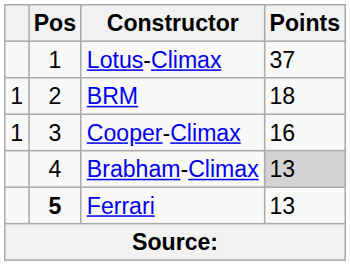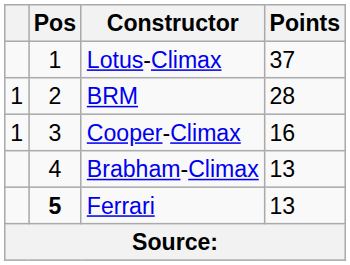 <table class="wikitable" style="font-size: 95%;">
 <tr>
 <th></th>
 <th>Pos</th>
 <th>Constructor</th>
 <th>Points</th>
 </tr>
 <tr>
 <td align="left"></td>
 <td align="center">1</td>
 <td> <a href='#'>Lotus</a>-<a href='#'>Climax</a></td>
 <td align="left">37</td>
 </tr>
 <tr>
 <td align="left"> 1</td>
 <td align="center">2</td>
 <td> <a href='#'>BRM</a></td>
-<td align="left">18</td>
+<td align="left">28</td>
 </tr>
 <tr>
 <td align="left"> 1</td>
 <td align="center">3</td>
 <td> <a href='#'>Cooper</a>-<a href='#'>Climax</a></td>
 <td align="left">16</td>
 </tr>
 <tr>
 <td align="left"></td>
 <td align="center">4</td>
 <td> <a href='#'>Brabham</a>-<a href='#'>Climax</a></td>
-<td align="left" style="background: lightgrey;">13</td>
+<td align="left">13</td>
 </tr>
 <tr>
 <td align="left"></td>
 <td align="center"><strong>5</strong></td>
 <td> <a href='#'>Ferrari</a></td>
 <td align="left">13</td>
 </tr>
 <tr>
 <th colspan=4>Source:</th>
 </tr>
 </table>
